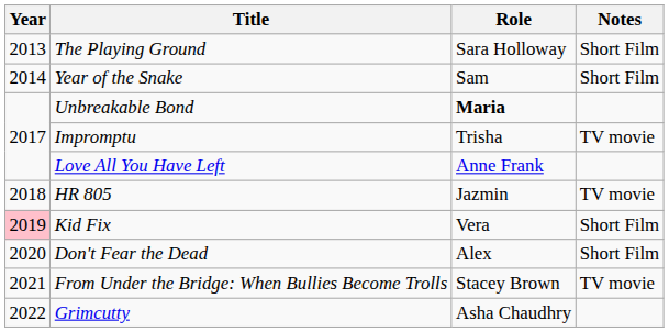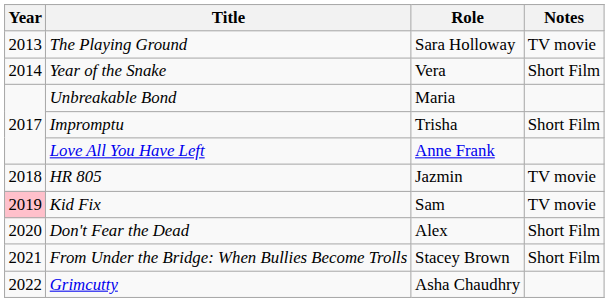 <table class="wikitable">
 <tr>
 <th>Year</th>
 <th>Title</th>
 <th>Role</th>
 <th>Notes</th>
 </tr>
 <tr>
 <td>2013</td>
 <td><em>The Playing Ground</em></td>
 <td>Sara Holloway</td>
-<td>Short Film</td>
+<td>TV movie</td>
 </tr>
 <tr>
 <td>2014</td>
 <td><em>Year of the Snake</em></td>
-<td>Sam</td>
+<td>Vera</td>
 <td>Short Film</td>
 </tr>
 <tr>
 <td rowspan="3">2017</td>
 <td><em>Unbreakable Bond</em></td>
-<td><strong>Maria</strong></td>
+<td>Maria</td>
 <td></td>
 </tr>
 <tr>
 <td><em>Impromptu</em></td>
 <td>Trisha</td>
-<td>TV movie</td>
+<td>Short Film</td>
 </tr>
 <tr>
 <td><em><a href='#'>Love All You Have Left</a></em></td>
 <td><a href='#'>Anne Frank</a></td>
 <td></td>
 </tr>
 <tr>
 <td>2018</td>
 <td><em>HR 805</em></td>
 <td>Jazmin</td>
 <td>TV movie</td>
 </tr>
 <tr>
 <td style="background: pink;">2019</td>
 <td><em>Kid Fix</em></td>
-<td>Vera</td>
-<td>Short Film</td>
+<td>Sam</td>
+<td>TV movie</td>
 </tr>
 <tr>
 <td>2020</td>
 <td><em>Don't Fear the Dead</em></td>
 <td>Alex</td>
 <td>Short Film</td>
 </tr>
 <tr>
 <td>2021</td>
 <td><em>From Under the Bridge: When Bullies Become Trolls</em></td>
 <td>Stacey Brown</td>
-<td>TV movie</td>
+<td>Short Film</td>
 </tr>
 <tr>
 <td>2022</td>
 <td><em><a href='#'>Grimcutty</a></em></td>
 <td>Asha Chaudhry</td>
 <td></td>
 </tr>
 </table>
